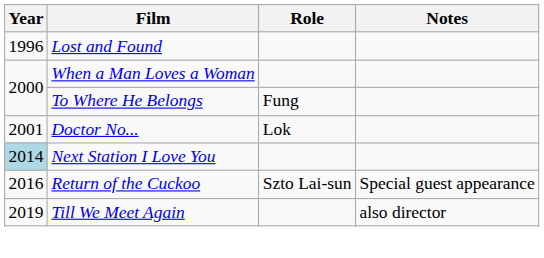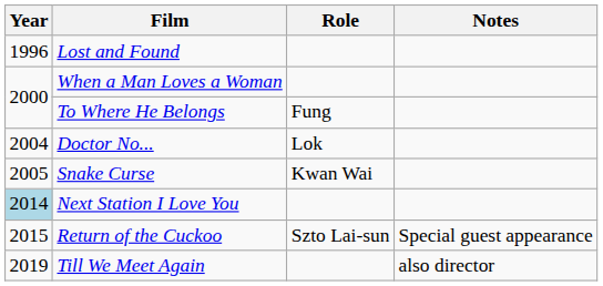 <table class="wikitable sortable">
 <tr>
 <th>Year</th>
 <th>Film</th>
 <th>Role</th>
 <th class="unsortable">Notes</th>
 </tr>
 <tr>
 <td>1996</td>
 <td><em><a href='#'>Lost and Found</a></em></td>
 <td></td>
 <td></td>
 </tr>
 <tr>
 <td rowspan=2>2000</td>
 <td><em><a href='#'>When a Man Loves a Woman</a></em></td>
 <td></td>
 <td></td>
 </tr>
 <tr>
 <td><em><a href='#'>To Where He Belongs</a></em></td>
 <td>Fung</td>
 <td></td>
 </tr>
 <tr>
-<td>2001</td>
+<td>2004</td>
 <td><em><a href='#'>Doctor No...</a></em></td>
 <td>Lok</td>
+<td></td>
+</tr>
+<tr>
+<td>2005</td>
+<td><em><a href='#'>Snake Curse</a></em></td>
+<td>Kwan Wai</td>
 <td></td>
 </tr>
 <tr>
 <td style="background: lightblue;">2014</td>
 <td><em><a href='#'>Next Station I Love You</a></em></td>
 <td></td>
 <td></td>
 </tr>
 <tr>
-<td>2016</td>
+<td>2015</td>
 <td><em><a href='#'>Return of the Cuckoo</a></em></td>
 <td>Szto Lai-sun</td>
 <td>Special guest appearance</td>
 </tr>
 <tr>
 <td>2019</td>
 <td><em><a href='#'>Till We Meet Again</a></em></td>
 <td></td>
 <td>also director</td>
 </tr>
 </table>
